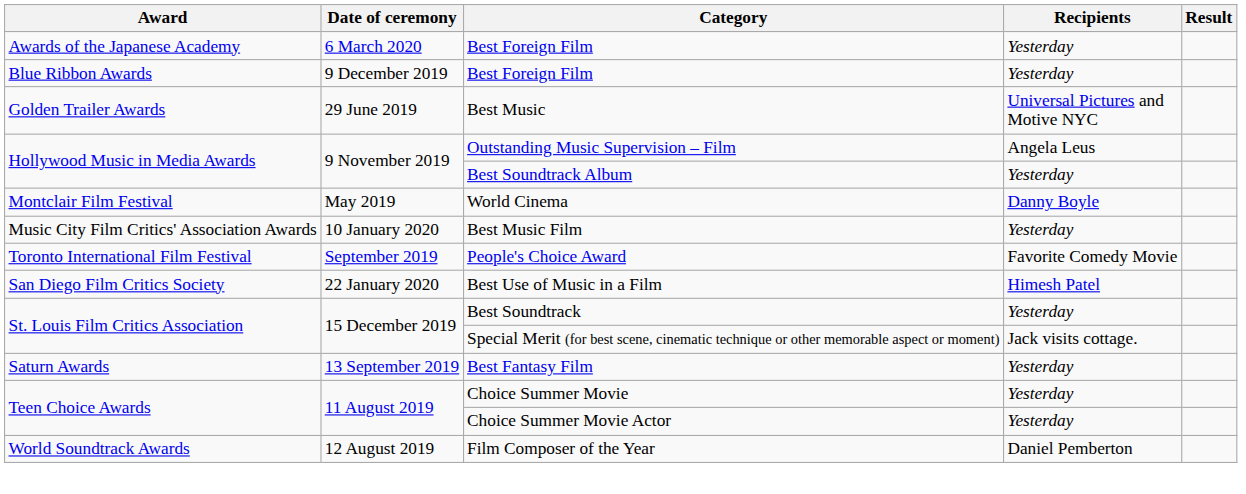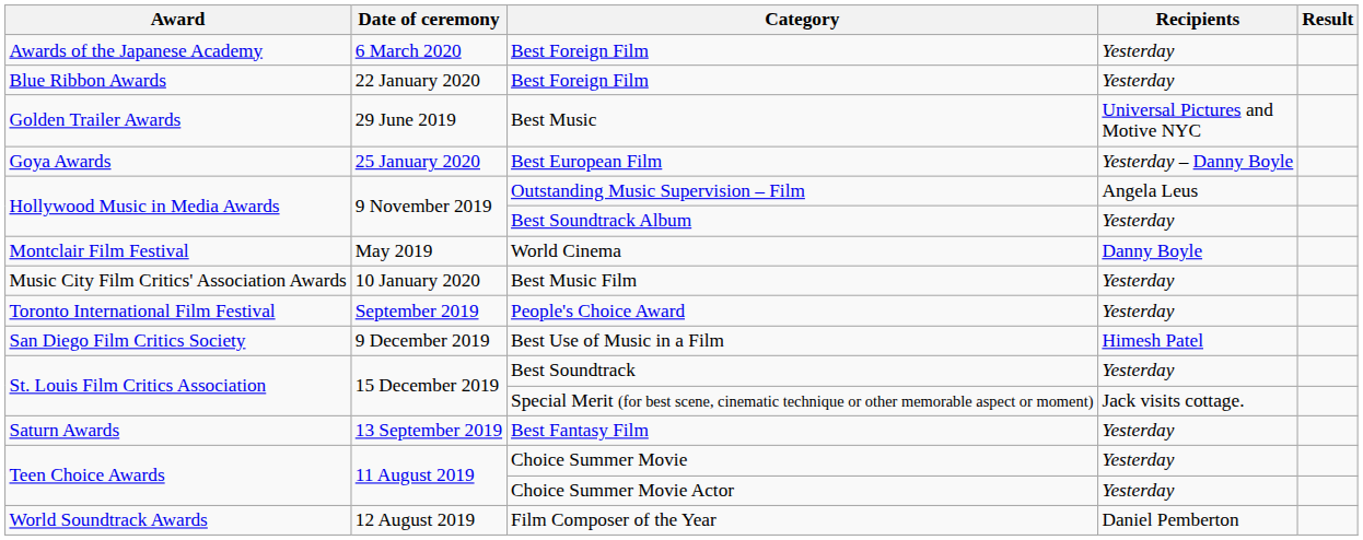 <table class="wikitable plainrowheaders sortable">
 <tr>
 <th scope="col">Award</th>
 <th scope="col">Date of ceremony</th>
 <th scope="col">Category</th>
 <th scope="col">Recipients</th>
 <th scope="col">Result</th>
 </tr>
 <tr>
 <td><a href='#'>Awards of the Japanese Academy</a></td>
 <td><a href='#'>6 March 2020</a></td>
 <td><a href='#'>Best Foreign Film</a></td>
 <td><em>Yesterday</em></td>
 <td></td>
 </tr>
 <tr>
 <td><a href='#'>Blue Ribbon Awards</a></td>
-<td>9 December 2019</td>
+<td>22 January 2020</td>
 <td><a href='#'>Best Foreign Film</a></td>
 <td><em>Yesterday</em></td>
 <td></td>
 </tr>
 <tr>
 <td><a href='#'>Golden Trailer Awards</a></td>
 <td>29 June 2019</td>
 <td>Best Music</td>
 <td><a href='#'>Universal Pictures</a> and<br>Motive NYC</td>
+<td></td>
+</tr>
+<tr>
+<td><a href='#'>Goya Awards</a></td>
+<td><a href='#'>25 January 2020</a></td>
+<td><a href='#'>Best European Film</a></td>
+<td><em>Yesterday</em> – <a href='#'>Danny Boyle</a></td>
 <td></td>
 </tr>
 <tr>
 <td rowspan="2"><a href='#'>Hollywood Music in Media Awards</a></td>
 <td rowspan="2">9 November 2019</td>
 <td><a href='#'>Outstanding Music Supervision – Film</a></td>
 <td>Angela Leus</td>
 <td></td>
 </tr>
 <tr>
 <td><a href='#'>Best Soundtrack Album</a></td>
 <td><em>Yesterday</em></td>
 <td></td>
 </tr>
 <tr>
 <td><a href='#'>Montclair Film Festival</a></td>
 <td>May 2019</td>
 <td>World Cinema</td>
 <td><a href='#'>Danny Boyle</a></td>
 <td></td>
 </tr>
 <tr>
 <td>Music City Film Critics' Association Awards</td>
 <td>10 January 2020</td>
 <td>Best Music Film</td>
 <td><em>Yesterday</em></td>
 <td></td>
 </tr>
 <tr>
 <td><a href='#'>Toronto International Film Festival</a></td>
 <td><a href='#'>September 2019</a></td>
 <td><a href='#'>People's Choice Award</a></td>
-<td>Favorite Comedy Movie</td>
+<td><em>Yesterday</em></td>
 <td></td>
 </tr>
 <tr>
 <td><a href='#'>San Diego Film Critics Society</a></td>
-<td>22 January 2020</td>
+<td>9 December 2019</td>
 <td>Best Use of Music in a Film</td>
 <td><a href='#'>Himesh Patel</a></td>
 <td></td>
 </tr>
 <tr>
 <td rowspan="2"><a href='#'>St. Louis Film Critics Association</a></td>
 <td rowspan="2">15 December 2019</td>
 <td>Best Soundtrack</td>
 <td><em>Yesterday</em></td>
 <td></td>
 </tr>
 <tr>
 <td>Special Merit <small>(for best scene, cinematic technique or other memorable aspect or moment)</small></td>
 <td>Jack visits cottage.</td>
 <td></td>
 </tr>
 <tr>
 <td><a href='#'>Saturn Awards</a></td>
 <td><a href='#'>13 September 2019</a></td>
 <td><a href='#'>Best Fantasy Film</a></td>
 <td><em>Yesterday</em></td>
 <td></td>
 </tr>
 <tr>
 <td rowspan="2"><a href='#'>Teen Choice Awards</a></td>
 <td rowspan="2"><a href='#'>11 August 2019</a></td>
 <td>Choice Summer Movie</td>
 <td><em>Yesterday</em></td>
 <td></td>
 </tr>
 <tr>
 <td>Choice Summer Movie Actor</td>
 <td><em>Yesterday</em></td>
 <td></td>
 </tr>
 <tr>
 <td><a href='#'>World Soundtrack Awards</a></td>
 <td>12 August 2019</td>
 <td>Film Composer of the Year</td>
 <td>Daniel Pemberton</td>
 <td></td>
 </tr>
 </table>
